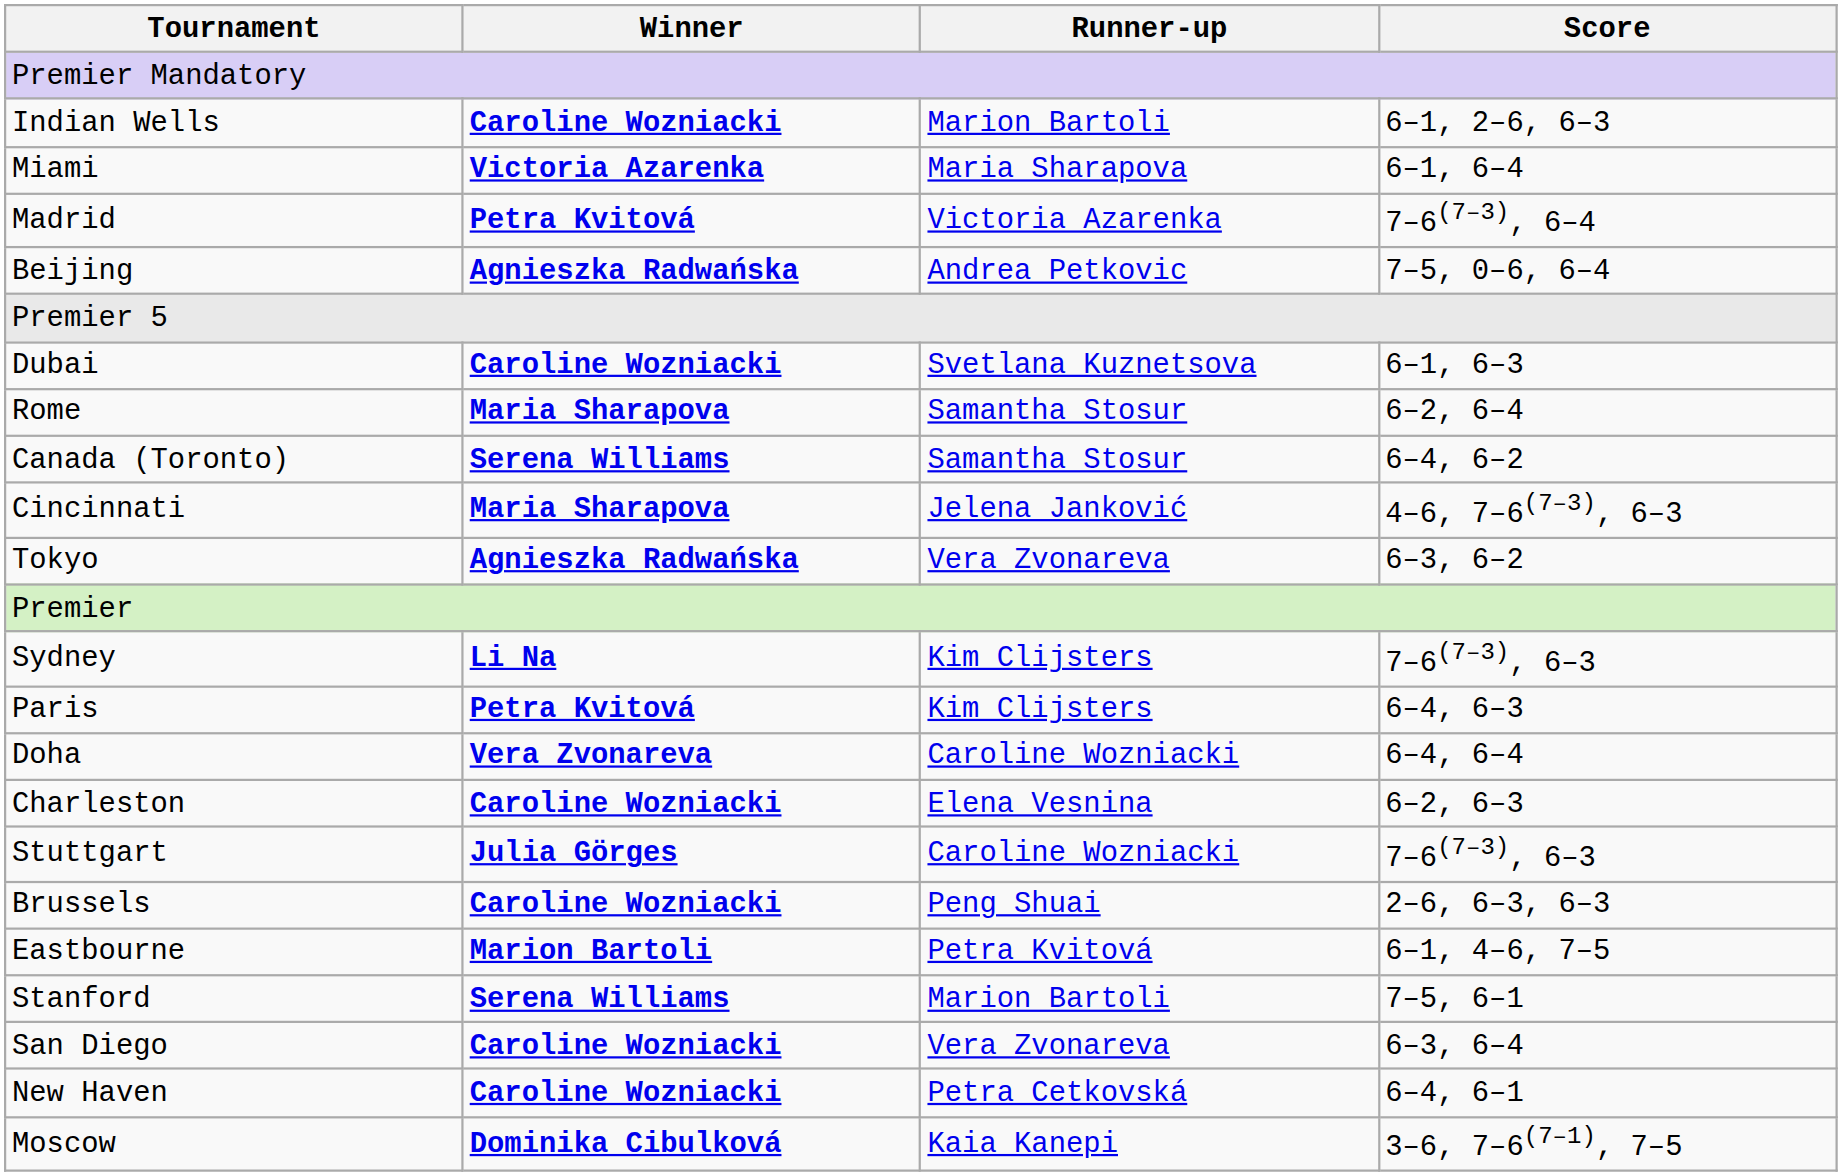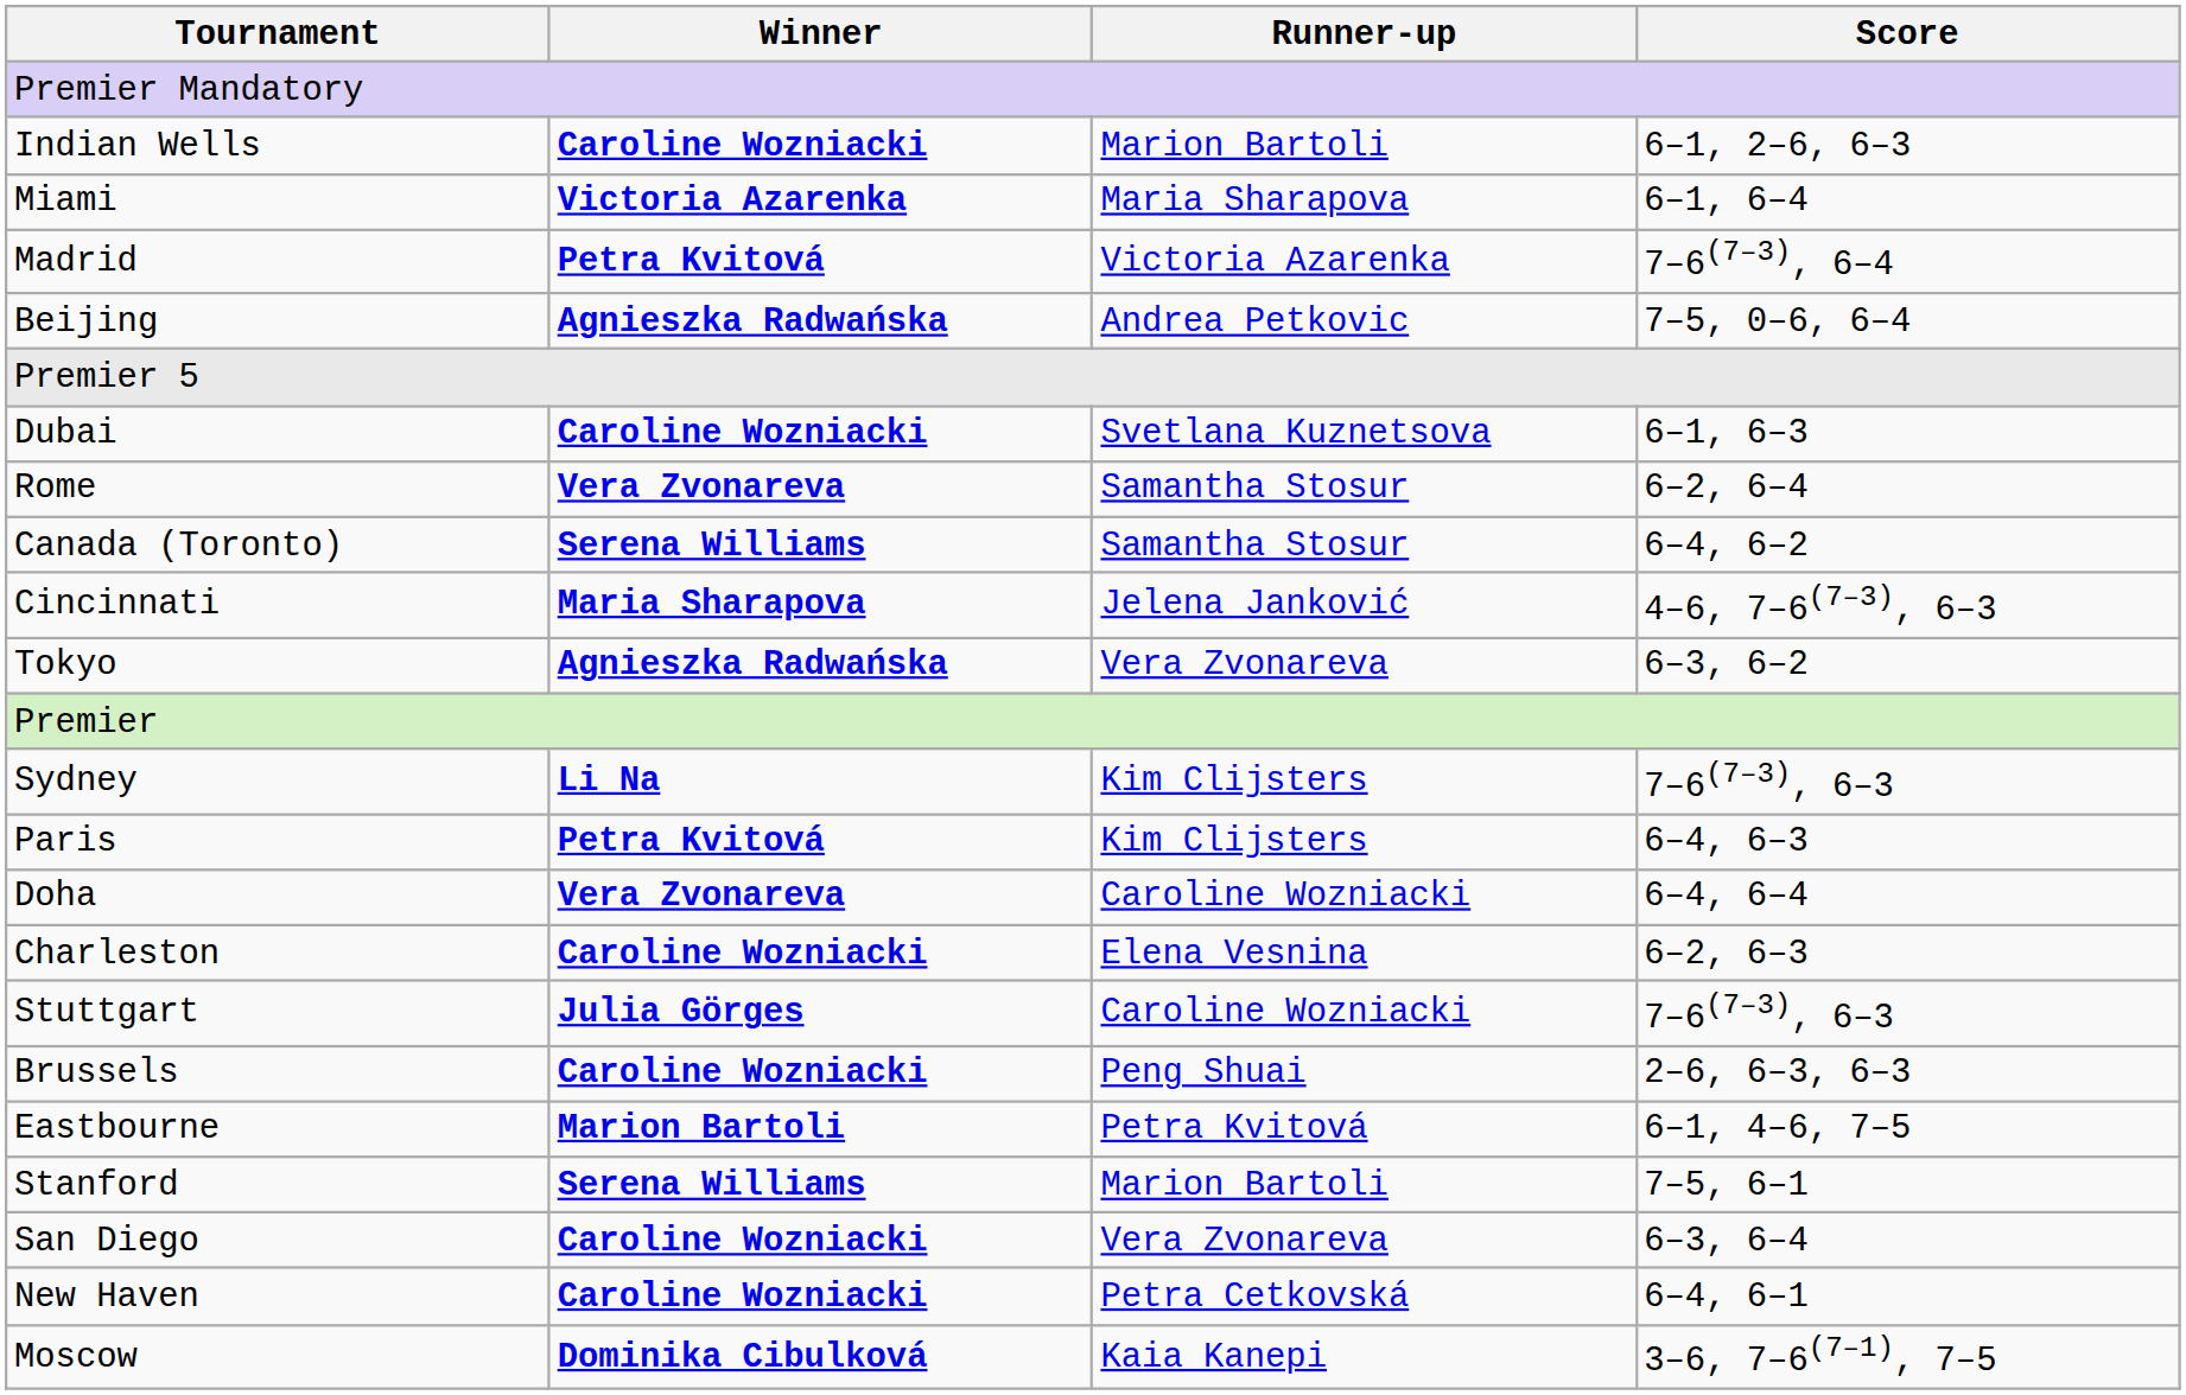 <table class="wikitable nowrap">
 <tr bgcolor="#efefef">
 <th width=200>Tournament</th>
 <th width=200>Winner</th>
 <th width=200>Runner-up</th>
 <th width=200>Score</th>
 </tr>
 <tr bgcolor="#d8cef6">
 <td colspan="4">Premier Mandatory</td>
 </tr>
 <tr>
 <td>Indian Wells</td>
 <td> <strong><a href='#'>Caroline Wozniacki</a></strong></td>
 <td> <a href='#'>Marion Bartoli</a></td>
 <td>6–1, 2–6, 6–3</td>
 </tr>
 <tr>
 <td>Miami</td>
 <td> <strong><a href='#'>Victoria Azarenka</a></strong></td>
 <td> <a href='#'>Maria Sharapova</a></td>
 <td>6–1, 6–4</td>
 </tr>
 <tr>
 <td>Madrid</td>
 <td> <strong><a href='#'>Petra Kvitová</a></strong></td>
 <td> <a href='#'>Victoria Azarenka</a></td>
 <td>7–6<sup>(7–3)</sup>, 6–4</td>
 </tr>
 <tr>
 <td>Beijing</td>
 <td> <strong><a href='#'>Agnieszka Radwańska</a></strong></td>
 <td> <a href='#'>Andrea Petkovic</a></td>
 <td>7–5, 0–6, 6–4</td>
 </tr>
 <tr bgcolor="#E9E9E9">
 <td colspan="4">Premier 5</td>
 </tr>
 <tr>
 <td>Dubai</td>
 <td> <strong><a href='#'>Caroline Wozniacki</a></strong></td>
 <td> <a href='#'>Svetlana Kuznetsova</a></td>
 <td>6–1, 6–3</td>
 </tr>
 <tr>
 <td>Rome</td>
-<td> <strong><a href='#'>Maria Sharapova</a></strong></td>
+<td> <strong><a href='#'>Vera Zvonareva</a></strong></td>
 <td> <a href='#'>Samantha Stosur</a></td>
 <td>6–2, 6–4</td>
 </tr>
 <tr>
 <td>Canada (Toronto)</td>
 <td> <strong><a href='#'>Serena Williams</a></strong></td>
 <td> <a href='#'>Samantha Stosur</a></td>
 <td>6–4, 6–2</td>
 </tr>
 <tr>
 <td>Cincinnati</td>
 <td> <strong><a href='#'>Maria Sharapova</a></strong></td>
 <td> <a href='#'>Jelena Janković</a></td>
 <td>4–6, 7–6<sup>(7–3)</sup>, 6–3</td>
 </tr>
 <tr>
 <td>Tokyo</td>
 <td> <strong><a href='#'>Agnieszka Radwańska</a></strong></td>
 <td> <a href='#'>Vera Zvonareva</a></td>
 <td>6–3, 6–2</td>
 </tr>
 <tr bgcolor="#D4F1C5">
 <td colspan="4">Premier</td>
 </tr>
 <tr>
 <td>Sydney</td>
 <td> <strong><a href='#'>Li Na</a></strong></td>
 <td> <a href='#'>Kim Clijsters</a></td>
 <td>7–6<sup>(7–3)</sup>, 6–3</td>
 </tr>
 <tr>
 <td>Paris</td>
 <td> <strong><a href='#'>Petra Kvitová</a></strong></td>
 <td> <a href='#'>Kim Clijsters</a></td>
 <td>6–4, 6–3</td>
 </tr>
 <tr>
 <td>Doha</td>
 <td> <strong><a href='#'>Vera Zvonareva</a></strong></td>
 <td> <a href='#'>Caroline Wozniacki</a></td>
 <td>6–4, 6–4</td>
 </tr>
 <tr>
 <td>Charleston</td>
 <td> <strong><a href='#'>Caroline Wozniacki</a></strong></td>
 <td> <a href='#'>Elena Vesnina</a></td>
 <td>6–2, 6–3</td>
 </tr>
 <tr>
 <td>Stuttgart</td>
 <td> <strong><a href='#'>Julia Görges</a></strong></td>
 <td> <a href='#'>Caroline Wozniacki</a></td>
 <td>7–6<sup>(7–3)</sup>, 6–3</td>
 </tr>
 <tr>
 <td>Brussels</td>
 <td> <strong><a href='#'>Caroline Wozniacki</a></strong></td>
 <td> <a href='#'>Peng Shuai</a></td>
 <td>2–6, 6–3, 6–3</td>
 </tr>
 <tr>
 <td>Eastbourne</td>
 <td> <strong><a href='#'>Marion Bartoli</a></strong></td>
 <td> <a href='#'>Petra Kvitová</a></td>
 <td>6–1, 4–6, 7–5</td>
 </tr>
 <tr>
 <td>Stanford</td>
 <td> <strong><a href='#'>Serena Williams</a></strong></td>
 <td> <a href='#'>Marion Bartoli</a></td>
 <td>7–5, 6–1</td>
 </tr>
 <tr>
 <td>San Diego</td>
 <td> <strong><a href='#'>Caroline Wozniacki</a></strong></td>
 <td> <a href='#'>Vera Zvonareva</a></td>
 <td>6–3, 6–4</td>
 </tr>
 <tr>
 <td>New Haven</td>
 <td> <strong><a href='#'>Caroline Wozniacki</a></strong></td>
 <td> <a href='#'>Petra Cetkovská</a></td>
 <td>6–4, 6–1</td>
 </tr>
 <tr>
 <td>Moscow</td>
 <td> <strong><a href='#'>Dominika Cibulková</a></strong></td>
 <td> <a href='#'>Kaia Kanepi</a></td>
 <td>3–6, 7–6<sup>(7–1)</sup>, 7–5</td>
 </tr>
 </table>
